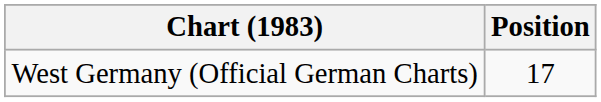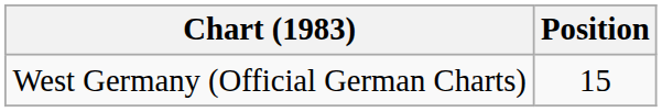 <table class="wikitable">
 <tr>
 <th>Chart (1983)</th>
 <th>Position</th>
 </tr>
 <tr>
 <td>West Germany (Official German Charts)</td>
-<td align="center">17</td>
+<td align="center">15</td>
 </tr>
 </table>
